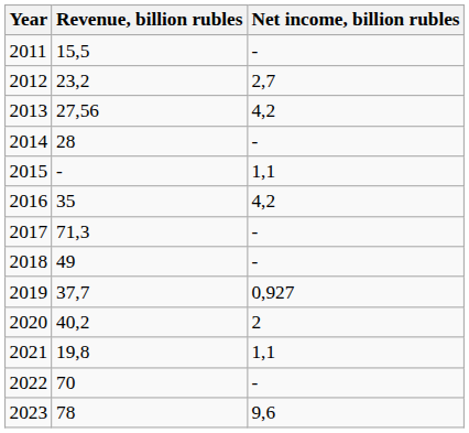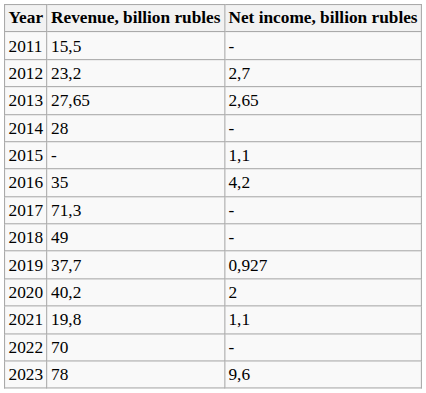 <table class="wikitable">
 <tr>
 <th>Year</th>
 <th>Revenue, billion rubles</th>
 <th>Net income, billion rubles</th>
 </tr>
 <tr>
 <td>2011</td>
 <td>15,5</td>
 <td>-</td>
 </tr>
 <tr>
 <td>2012</td>
 <td> 23,2</td>
 <td>2,7</td>
 </tr>
 <tr>
 <td>2013</td>
-<td> 27,56</td>
-<td> 4,2</td>
+<td> 27,65</td>
+<td> 2,65</td>
 </tr>
 <tr>
 <td>2014</td>
 <td> 28</td>
 <td>-</td>
 </tr>
 <tr>
 <td>2015</td>
 <td>-</td>
 <td> 1,1</td>
 </tr>
 <tr>
 <td>2016</td>
 <td> 35</td>
 <td> 4,2</td>
 </tr>
 <tr>
 <td>2017</td>
 <td> 71,3</td>
 <td>-</td>
 </tr>
 <tr>
 <td>2018</td>
 <td> 49</td>
 <td>-</td>
 </tr>
 <tr>
 <td>2019</td>
 <td> 37,7</td>
 <td> 0,927</td>
 </tr>
 <tr>
 <td>2020</td>
 <td> 40,2</td>
 <td> 2</td>
 </tr>
 <tr>
 <td>2021</td>
 <td> 19,8</td>
 <td> 1,1</td>
 </tr>
 <tr>
 <td>2022</td>
 <td> 70</td>
 <td>-</td>
 </tr>
 <tr>
 <td>2023</td>
 <td> 78</td>
 <td> 9,6</td>
 </tr>
 </table>
